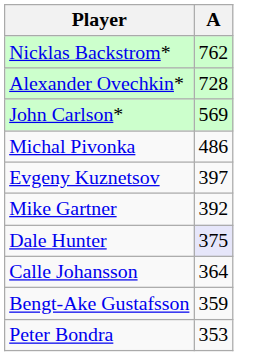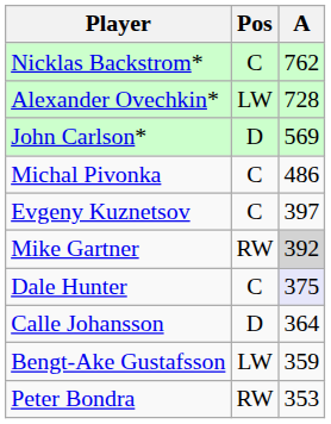 <table class="wikitable" style="text-align:center;">
 <tr>
 <th>Player</th>
+<th>Pos</th>
 <th>A</th>
 </tr>
 <tr style="background:#cfc;">
 <td style="text-align:left;"><a href='#'>Nicklas Backstrom</a>*</td>
+<td>C</td>
 <td>762</td>
 </tr>
 <tr style="background:#cfc;">
 <td style="text-align:left;"><a href='#'>Alexander Ovechkin</a>*</td>
+<td>LW</td>
 <td>728</td>
 </tr>
 <tr style="background:#cfc;">
 <td style="text-align:left;"><a href='#'>John Carlson</a>*</td>
+<td>D</td>
 <td>569</td>
 </tr>
 <tr>
 <td style="text-align:left;"><a href='#'>Michal Pivonka</a></td>
+<td>C</td>
 <td>486</td>
 </tr>
 <tr>
 <td style="text-align:left;"><a href='#'>Evgeny Kuznetsov</a></td>
+<td>C</td>
 <td>397</td>
 </tr>
 <tr>
 <td style="text-align:left;"><a href='#'>Mike Gartner</a></td>
-<td>392</td>
+<td>RW</td>
+<td style="background: lightgrey;">392</td>
 </tr>
 <tr>
 <td style="text-align:left;"><a href='#'>Dale Hunter</a></td>
+<td>C</td>
 <td style="background: lavender;">375</td>
 </tr>
 <tr>
 <td style="text-align:left;"><a href='#'>Calle Johansson</a></td>
+<td>D</td>
 <td>364</td>
 </tr>
 <tr>
 <td style="text-align:left;"><a href='#'>Bengt-Ake Gustafsson</a></td>
+<td>LW</td>
 <td>359</td>
 </tr>
 <tr>
 <td style="text-align:left;"><a href='#'>Peter Bondra</a></td>
+<td>RW</td>
 <td>353</td>
 </tr>
 </table>
